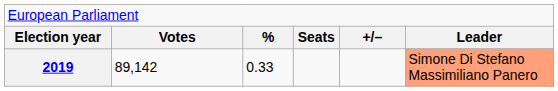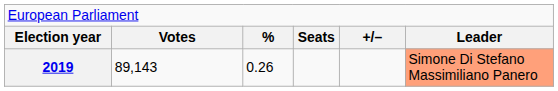 <table class=wikitable style="width:50%; border:1px #AAAAFF solid">
 <tr>
 <td colspan=7><a href='#'>European Parliament</a></td>
 </tr>
 <tr>
 <th width=13%>Election year</th>
 <th width=16%>Votes</th>
 <th width=6%>%</th>
 <th width=1%>Seats</th>
 <th width=8%>+/–</th>
 <th width=18%>Leader</th>
 </tr>
 <tr>
 <th><a href='#'>2019</a></th>
-<td>89,142</td>
-<td>0.33</td>
+<td>89,143</td>
+<td>0.26</td>
 <td></td>
 <td></td>
 <td style="background: lightsalmon;">Simone Di Stefano<br>Massimiliano Panero</td>
 </tr>
 </table>
